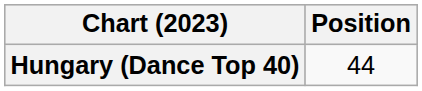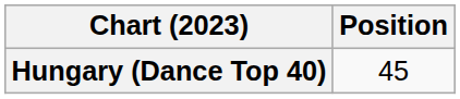 <table class="wikitable plainrowheaders" style="text-align:center">
 <tr>
 <th scope="col">Chart (2023)</th>
 <th scope="col">Position</th>
 </tr>
 <tr>
 <th scope="row">Hungary (Dance Top 40)</th>
-<td>44</td>
+<td>45</td>
 </tr>
 </table>
